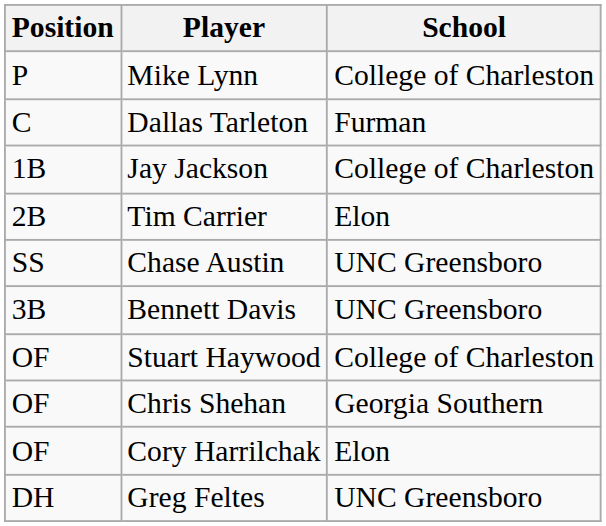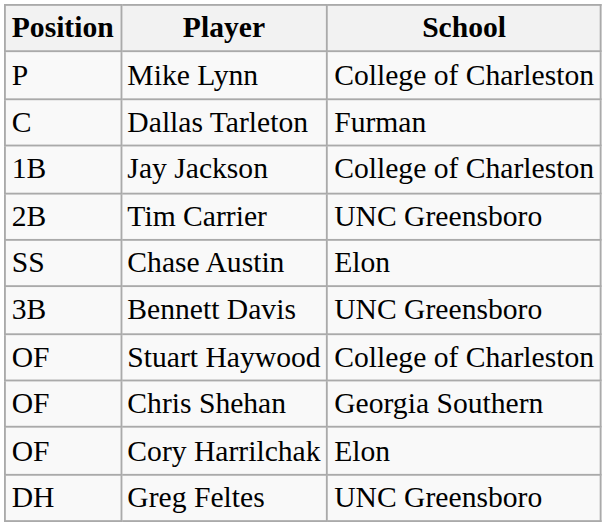 <table class="wikitable">
 <tr>
 <th>Position</th>
 <th>Player</th>
 <th>School</th>
 </tr>
 <tr>
 <td>P</td>
 <td>Mike Lynn</td>
 <td>College of Charleston</td>
 </tr>
 <tr>
 <td>C</td>
 <td>Dallas Tarleton</td>
 <td>Furman</td>
 </tr>
 <tr>
 <td>1B</td>
 <td>Jay Jackson</td>
 <td>College of Charleston</td>
 </tr>
 <tr>
 <td>2B</td>
 <td>Tim Carrier</td>
-<td>Elon</td>
+<td>UNC Greensboro</td>
 </tr>
 <tr>
 <td>SS</td>
 <td>Chase Austin</td>
-<td>UNC Greensboro</td>
+<td>Elon</td>
 </tr>
 <tr>
 <td>3B</td>
 <td>Bennett Davis</td>
 <td>UNC Greensboro</td>
 </tr>
 <tr>
 <td>OF</td>
 <td>Stuart Haywood</td>
 <td>College of Charleston</td>
 </tr>
 <tr>
 <td>OF</td>
 <td>Chris Shehan</td>
 <td>Georgia Southern</td>
 </tr>
 <tr>
 <td>OF</td>
 <td>Cory Harrilchak</td>
 <td>Elon</td>
 </tr>
 <tr>
 <td>DH</td>
 <td>Greg Feltes</td>
 <td>UNC Greensboro</td>
 </tr>
 </table>
